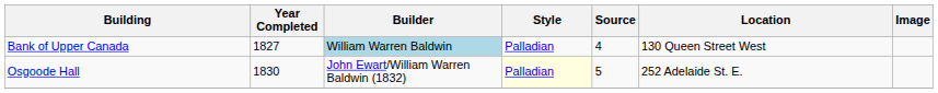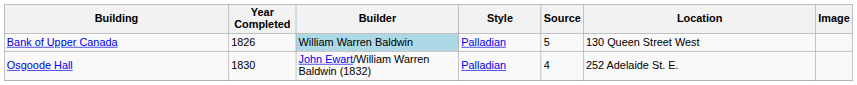 <table class="wikitable">
 <tr style="background:lightblue;">
 <th width=28%>Building</th>
 <th width=8%>Year Completed</th>
 <th width=20%>Builder</th>
 <th width=10%>Style</th>
 <th width=5%>Source</th>
 <th width=32%>Location</th>
 <th width=7%>Image</th>
 </tr>
 <tr>
 <td><a href='#'>Bank of Upper Canada</a></td>
-<td>1827</td>
+<td>1826</td>
 <td style="background: lightblue;">William Warren Baldwin</td>
 <td><a href='#'>Palladian</a></td>
-<td>4</td>
+<td>5</td>
 <td>130 Queen Street West</td>
 <td></td>
 </tr>
 <tr>
 <td><a href='#'>Osgoode Hall</a></td>
 <td>1830</td>
 <td><a href='#'>John Ewart</a>/William Warren Baldwin (1832)</td>
-<td style="background: lightyellow;"><a href='#'>Palladian</a></td>
-<td>5</td>
+<td><a href='#'>Palladian</a></td>
+<td>4</td>
 <td>252 Adelaide St. E.</td>
 <td></td>
 </tr>
 <tr>
 </tr>
 </table>
